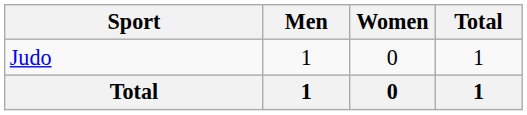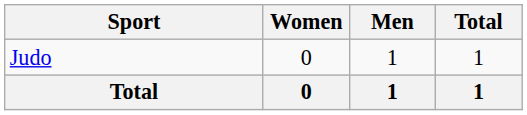 <table class="wikitable sortable" style="text-align:center;">
 <tr>
 <th width=180>Sport</th>
+<th width=55 data-sort-type=number>Women</th>
 <th width=55 data-sort-type=number>Men</th>
-<th width=55 data-sort-type=number>Women</th>
 <th width=55>Total</th>
 </tr>
 <tr>
 <td align=left><a href='#'>Judo</a></td>
+<td>0</td>
 <td>1</td>
-<td>0</td>
 <td>1</td>
 </tr>
 <tr>
 <th>Total</th>
+<th>0</th>
 <th>1</th>
-<th>0</th>
 <th>1</th>
 </tr>
 </table>
